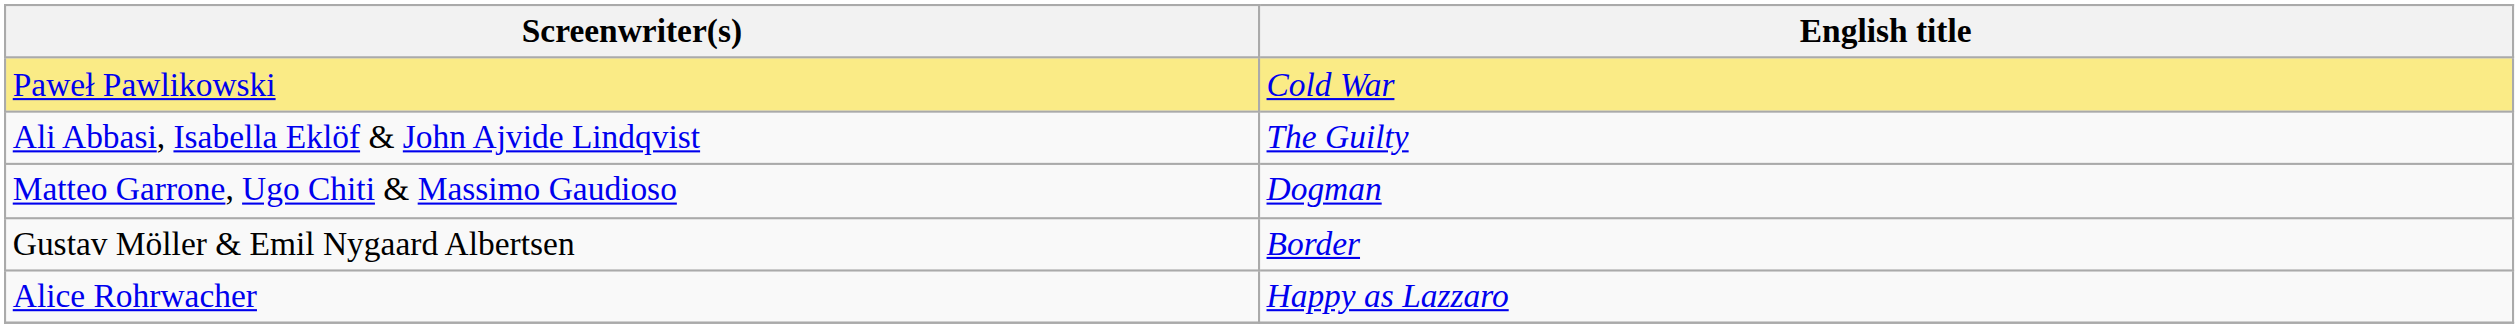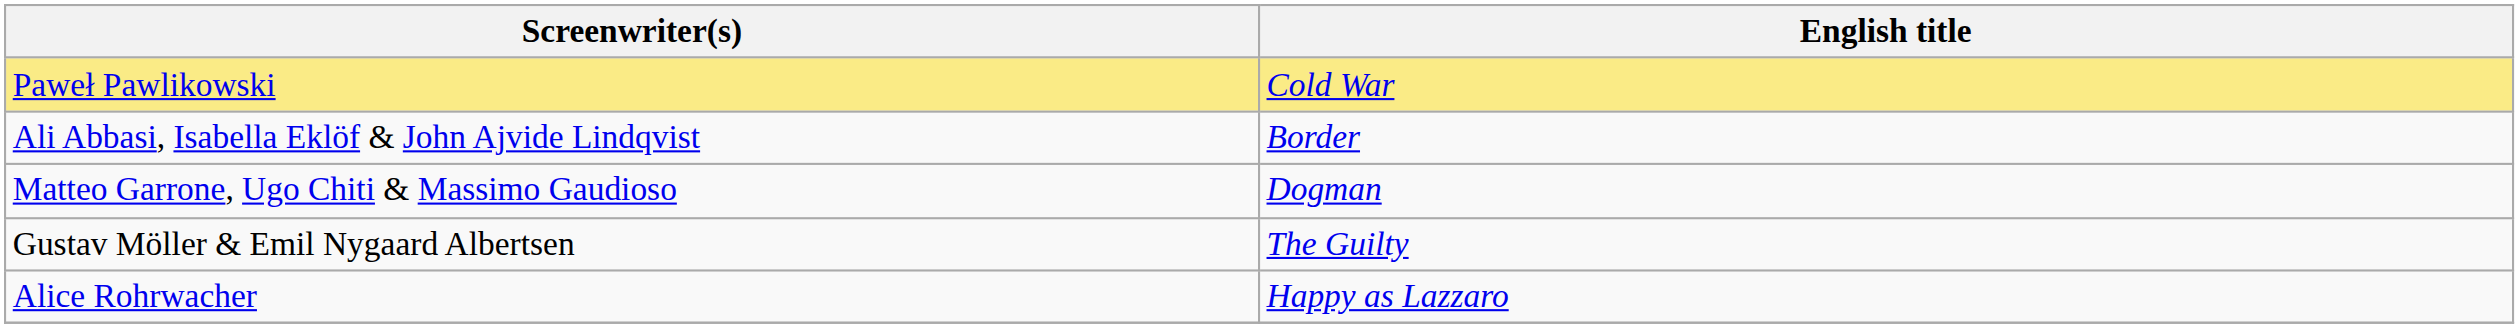 <table class="wikitable" width="95%" cellpadding="5">
 <tr>
 <th width="25%">Screenwriter(s)</th>
 <th width="25%">English title</th>
 </tr>
 <tr style="background:#FAEB86">
 <td> <a href='#'>Paweł Pawlikowski</a></td>
 <td><em><a href='#'>Cold War</a></em></td>
 </tr>
 <tr>
 <td>  <a href='#'>Ali Abbasi</a>, <a href='#'>Isabella Eklöf</a> & <a href='#'>John Ajvide Lindqvist</a></td>
-<td><em><a href='#'>The Guilty</a></em></td>
+<td><em><a href='#'>Border</a></em></td>
 </tr>
 <tr>
 <td> <a href='#'>Matteo Garrone</a>, <a href='#'>Ugo Chiti</a> & <a href='#'>Massimo Gaudioso</a></td>
 <td><em><a href='#'>Dogman</a></em></td>
 </tr>
 <tr>
 <td> Gustav Möller & Emil Nygaard Albertsen</td>
-<td><em><a href='#'>Border</a></em></td>
+<td><em><a href='#'>The Guilty</a></em></td>
 </tr>
 <tr>
 <td> <a href='#'>Alice Rohrwacher</a></td>
 <td><em><a href='#'>Happy as Lazzaro</a></em></td>
 </tr>
 <tr>
 </tr>
 </table>
